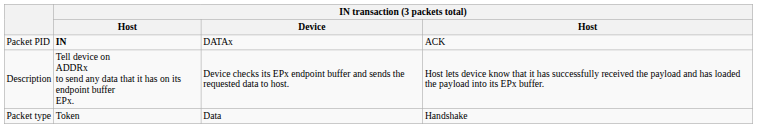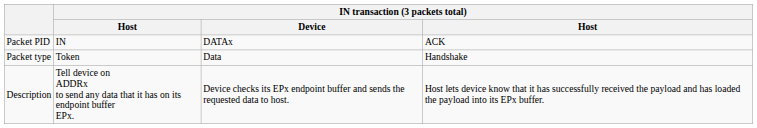 <table class="wikitable">
 <tr>
 <th rowspan=2></th>
 <th colspan="3">IN transaction (3 packets total)</th>
 </tr>
 <tr>
 <th>Host</th>
 <th>Device</th>
 <th>Host</th>
 </tr>
 <tr>
 <td>Packet PID</td>
-<td><strong>IN</strong></td>
+<td>IN</td>
 <td>DATAx</td>
 <td>ACK</td>
+</tr>
+<tr>
+<td>Packet type</td>
+<td>Token</td>
+<td>Data</td>
+<td>Handshake</td>
 </tr>
 <tr>
 <td>Description</td>
 <td>Tell device on<br>ADDRx<br>to send any data that it has on its endpoint buffer<br>EPx.</td>
 <td>Device checks its EPx endpoint buffer and sends the requested data to host.</td>
 <td>Host lets device know that it has successfully received the payload and has loaded the payload into its EPx buffer.</td>
 </tr>
-<tr>
-<td>Packet type</td>
-<td>Token</td>
-<td>Data</td>
-<td>Handshake</td>
-</tr>
 </table>
